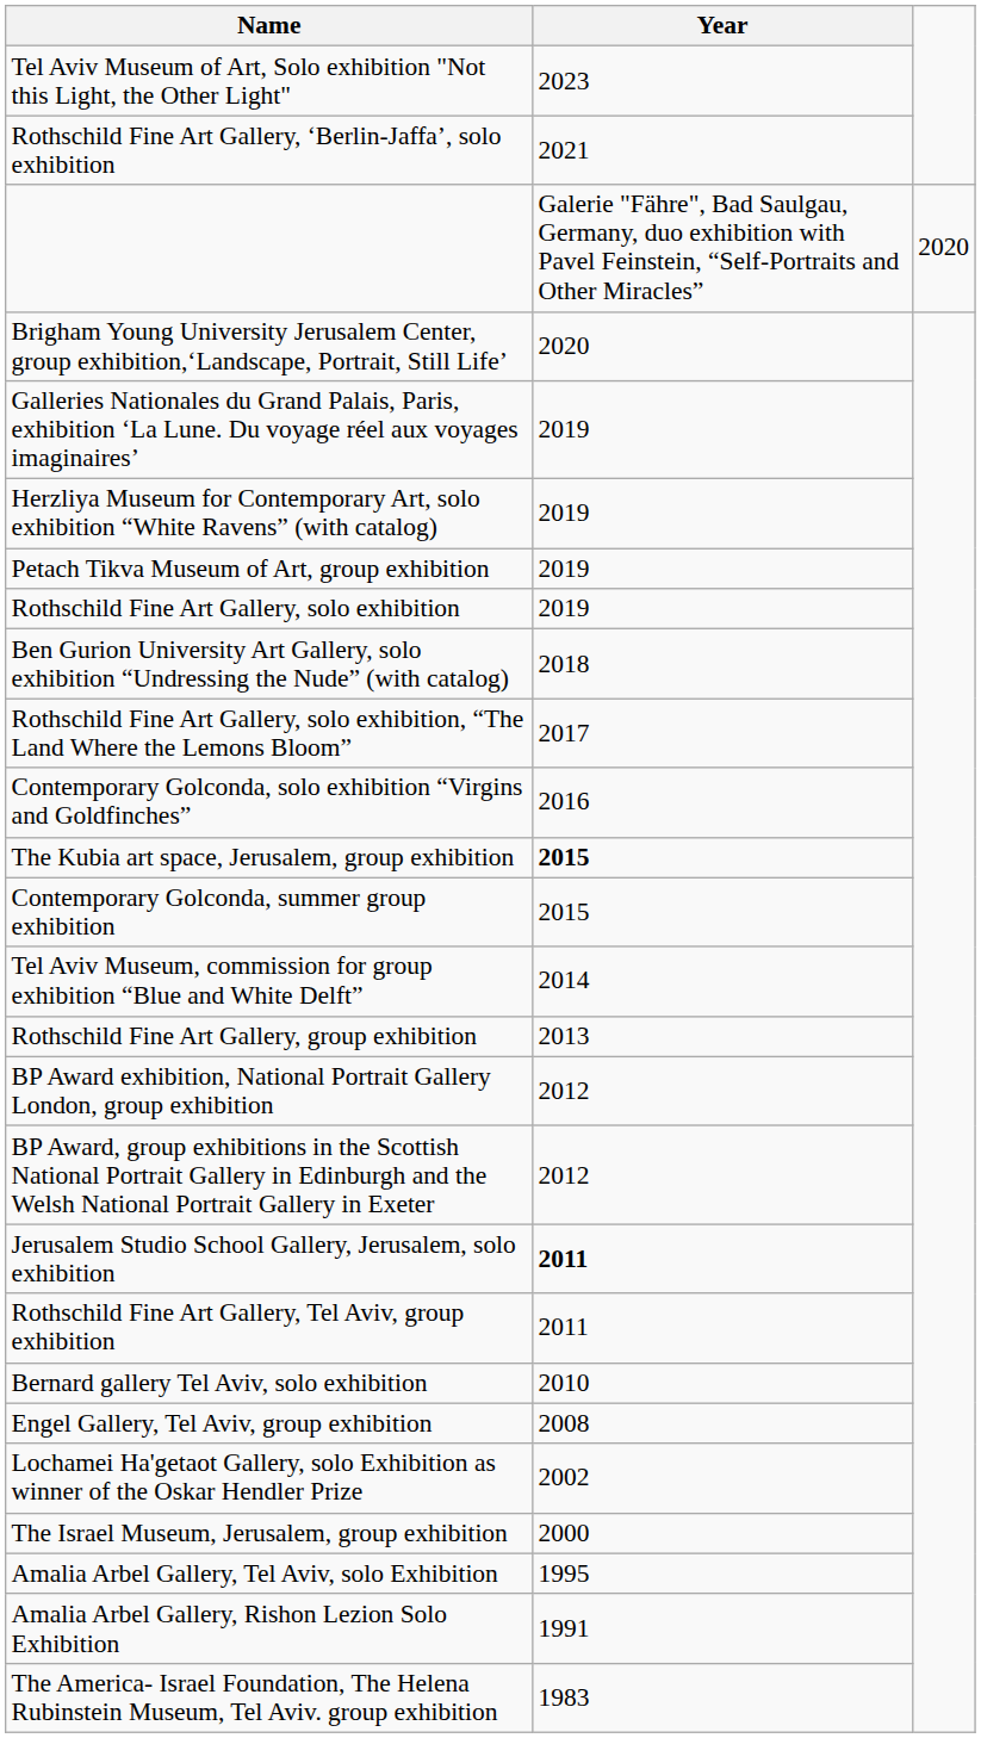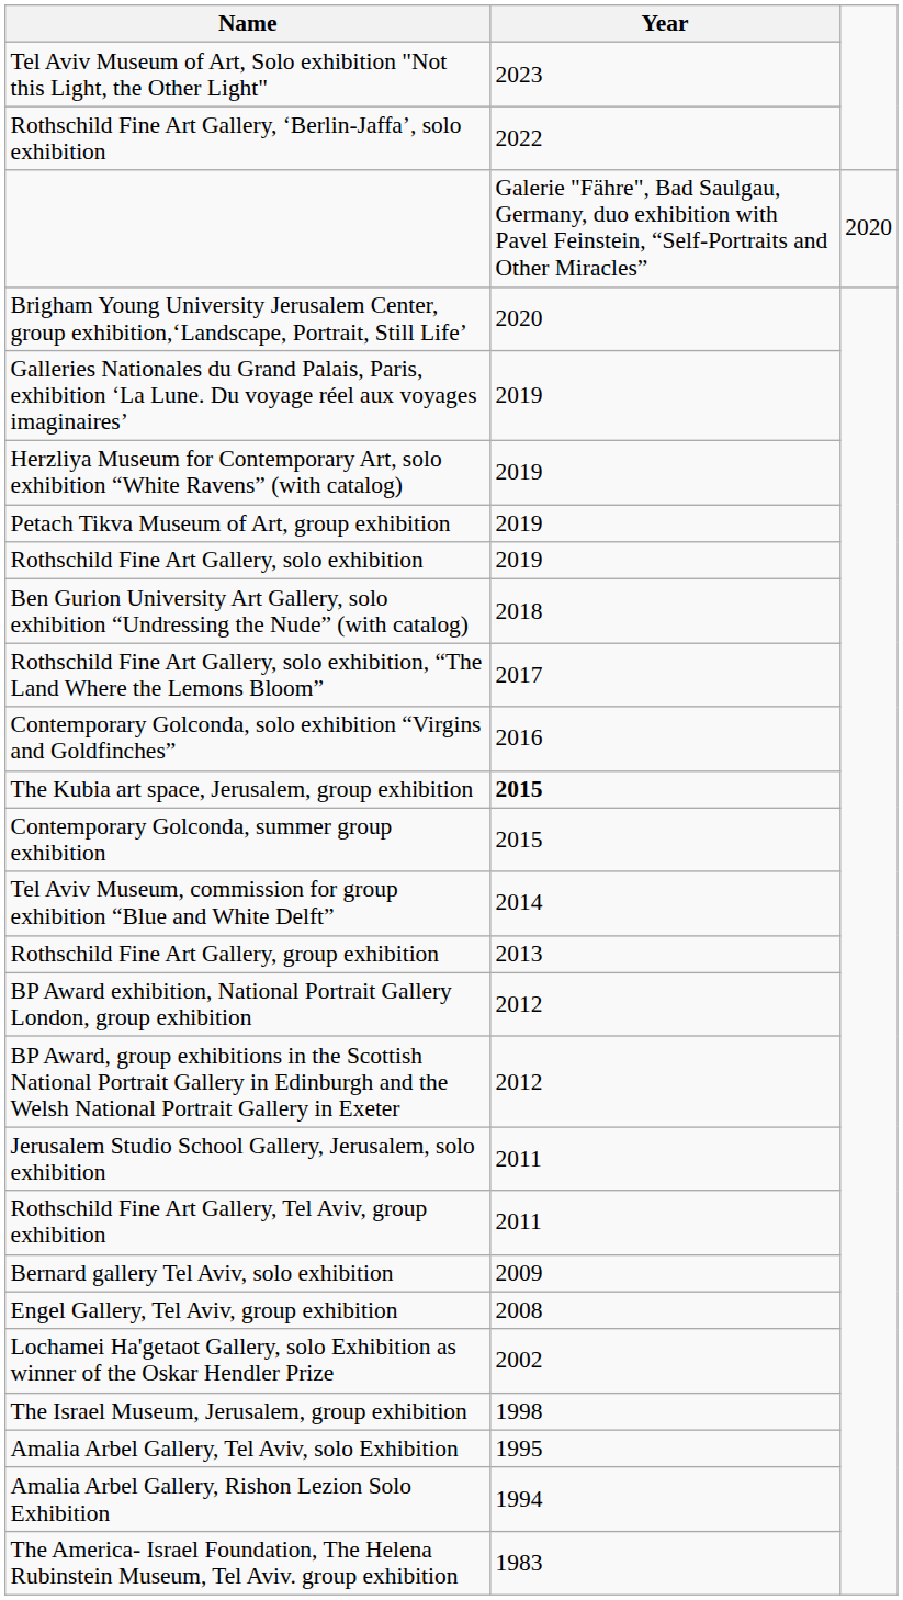 <table class="wikitable">
 <tr>
 <th>Name</th>
 <th>Year</th>
 </tr>
 <tr>
 <td>Tel Aviv Museum of Art, Solo exhibition "Not this Light, the Other Light"</td>
 <td>2023</td>
 </tr>
 <tr>
 <td>Rothschild Fine Art Gallery, ‘Berlin-Jaffa’, solo exhibition</td>
-<td>2021</td>
+<td>2022</td>
 </tr>
 <tr>
 <td></td>
 <td>Galerie "Fähre", Bad Saulgau, Germany, duo exhibition with Pavel Feinstein, “Self-Portraits and Other Miracles”</td>
 <td>2020</td>
 </tr>
 <tr>
 <td>Brigham Young University Jerusalem Center, group exhibition,‘Landscape, Portrait, Still Life’</td>
 <td>2020</td>
 </tr>
 <tr>
 <td>Galleries Nationales du Grand Palais, Paris, exhibition ‘La Lune. Du voyage réel aux voyages imaginaires’</td>
 <td>2019</td>
 </tr>
 <tr>
 <td>Herzliya Museum for Contemporary Art, solo exhibition “White Ravens” (with catalog)</td>
 <td>2019</td>
 </tr>
 <tr>
 <td>Petach Tikva Museum of Art, group exhibition</td>
 <td>2019</td>
 </tr>
 <tr>
 <td>Rothschild Fine Art Gallery, solo exhibition</td>
 <td>2019</td>
 </tr>
 <tr>
 <td>Ben Gurion University Art Gallery, solo exhibition “Undressing the Nude” (with catalog)</td>
 <td>2018</td>
 </tr>
 <tr>
 <td>Rothschild Fine Art Gallery, solo exhibition, “The Land Where the Lemons Bloom”</td>
 <td>2017</td>
 </tr>
 <tr>
 <td>Contemporary Golconda, solo exhibition “Virgins and Goldfinches”</td>
 <td>2016</td>
 </tr>
 <tr>
 <td>The Kubia art space, Jerusalem, group exhibition</td>
 <td><strong>2015</strong></td>
 </tr>
 <tr>
 <td>Contemporary Golconda, summer group exhibition</td>
 <td>2015</td>
 </tr>
 <tr>
 <td>Tel Aviv Museum, commission for group exhibition “Blue and White Delft”</td>
 <td>2014</td>
 </tr>
 <tr>
 <td>Rothschild Fine Art Gallery, group exhibition</td>
 <td>2013</td>
 </tr>
 <tr>
 <td>BP Award exhibition, National Portrait Gallery London, group exhibition</td>
 <td>2012</td>
 </tr>
 <tr>
 <td>BP Award, group exhibitions in the Scottish National Portrait Gallery in Edinburgh and the Welsh National Portrait Gallery in Exeter</td>
 <td>2012</td>
 </tr>
 <tr>
 <td>Jerusalem Studio School Gallery, Jerusalem, solo exhibition</td>
-<td><strong>2011</strong></td>
+<td>2011</td>
 </tr>
 <tr>
 <td>Rothschild Fine Art Gallery, Tel Aviv, group exhibition</td>
 <td>2011</td>
 </tr>
 <tr>
 <td>Bernard gallery Tel Aviv, solo exhibition</td>
-<td>2010</td>
+<td>2009</td>
 </tr>
 <tr>
 <td>Engel Gallery, Tel Aviv, group exhibition</td>
 <td>2008</td>
 </tr>
 <tr>
 <td>Lochamei Ha'getaot Gallery, solo Exhibition as winner of the Oskar Hendler Prize</td>
 <td>2002</td>
 </tr>
 <tr>
 <td>The Israel Museum, Jerusalem, group exhibition</td>
-<td>2000</td>
+<td>1998</td>
 </tr>
 <tr>
 <td>Amalia Arbel Gallery, Tel Aviv, solo Exhibition</td>
 <td>1995</td>
 </tr>
 <tr>
 <td>Amalia Arbel Gallery, Rishon Lezion Solo Exhibition</td>
-<td>1991</td>
+<td>1994</td>
 </tr>
 <tr>
 <td>The America- Israel Foundation, The Helena Rubinstein Museum, Tel Aviv. group exhibition</td>
 <td>1983</td>
 </tr>
 </table>
